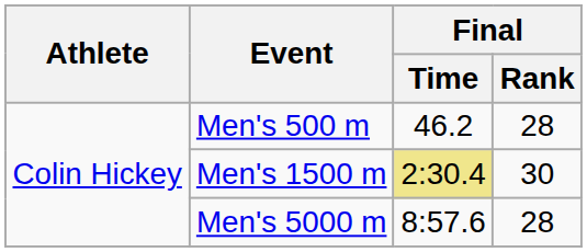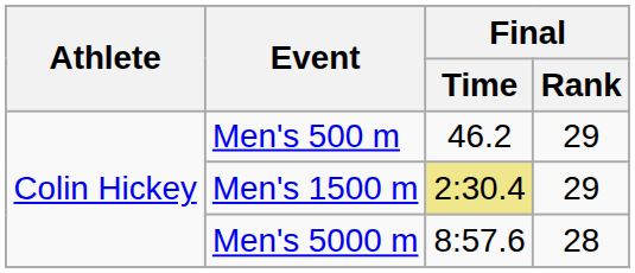 <table class="wikitable" style="font-size:90%">
 <tr>
 <th rowspan="2">Athlete</th>
 <th rowspan="2">Event</th>
 <th colspan="2">Final</th>
 </tr>
 <tr>
 <th>Time</th>
 <th>Rank</th>
 </tr>
 <tr align="center">
 <td align="left" rowspan=3><a href='#'>Colin Hickey</a></td>
 <td align="left"><a href='#'>Men's 500 m</a></td>
 <td>46.2</td>
-<td>28</td>
+<td>29</td>
 </tr>
 <tr align="center">
 <td align="left"><a href='#'>Men's 1500 m</a></td>
 <td style="background: khaki;">2:30.4</td>
-<td>30</td>
+<td>29</td>
 </tr>
 <tr align="center">
 <td align="left"><a href='#'>Men's 5000 m</a></td>
 <td>8:57.6</td>
 <td>28</td>
 </tr>
 </table>
